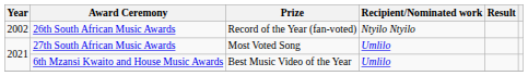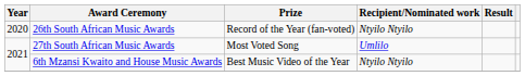 <table class="wikitable">
 <tr>
 <th>Year</th>
 <th>Award Ceremony</th>
 <th>Prize</th>
 <th>Recipient/Nominated work</th>
 <th>Result</th>
 <th></th>
 </tr>
 <tr>
-<td>2002</td>
+<td>2020</td>
 <td><a href='#'>26th South African Music Awards</a></td>
 <td>Record of the Year (fan-voted)</td>
 <td><em>Ntyilo Ntyilo</em></td>
 <td></td>
 <td></td>
 </tr>
 <tr>
 <td rowspan="2">2021</td>
 <td><a href='#'>27th South African Music Awards</a></td>
 <td>Most Voted Song</td>
 <td><em><a href='#'>Umlilo</a></em></td>
 <td></td>
 <td></td>
 </tr>
 <tr>
 <td><a href='#'>6th Mzansi Kwaito and House Music Awards</a></td>
 <td>Best Music Video of the Year</td>
-<td><em><a href='#'>Umlilo</a></em></td>
+<td><em>Ntyilo Ntyilo</em></td>
 <td></td>
 <td></td>
 </tr>
 <tr>
 </tr>
 </table>
